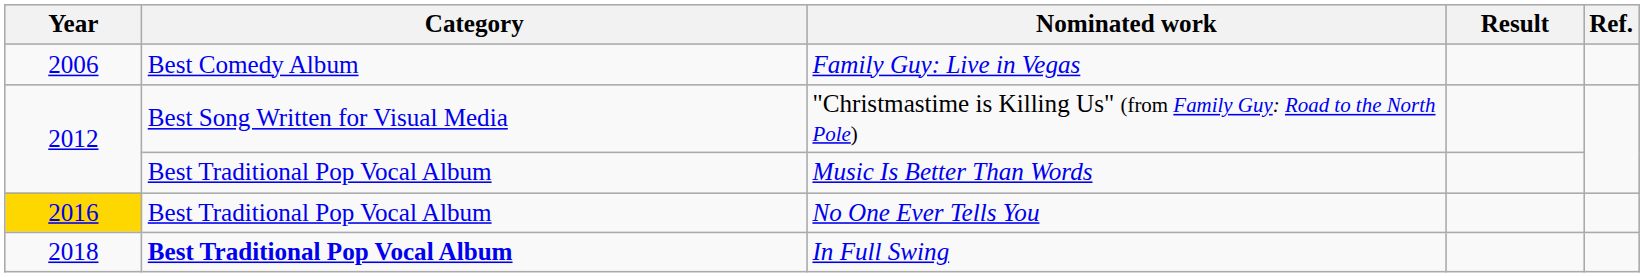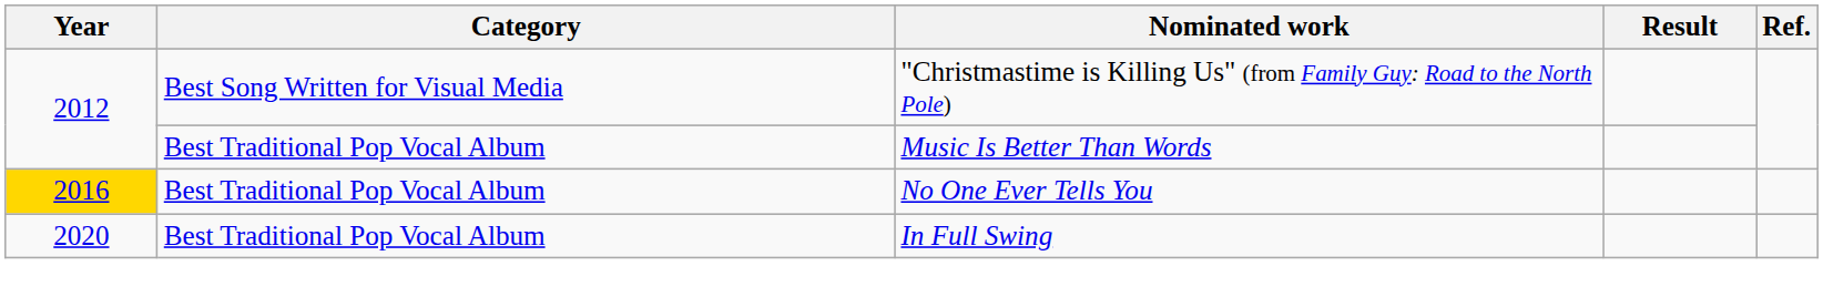 <table class=wikitable>
 <tr>
 <th scope="col" style="width:5em;">Year</th>
 <th scope="col" style="width:26em;">Category</th>
 <th scope="col" style="width:25em;">Nominated work</th>
 <th scope="col" style="width:5em;">Result</th>
 <th>Ref.</th>
-</tr>
-<tr>
-<td style="text-align:center;"><a href='#'>2006</a></td>
-<td><a href='#'>Best Comedy Album</a></td>
-<td><em><a href='#'>Family Guy: Live in Vegas</a></em></td>
-<td></td>
-<td style="text-align:center;"></td>
 </tr>
 <tr>
 <td style="text-align:center;", rowspan="2"><a href='#'>2012</a></td>
 <td><a href='#'>Best Song Written for Visual Media</a></td>
 <td>"Christmastime is Killing Us" <small>(from <em><a href='#'>Family Guy</a>: <a href='#'>Road to the North Pole</a></em>)</small></td>
 <td></td>
 <td rowspan="2" style="text-align:center;"></td>
 </tr>
 <tr>
 <td><a href='#'>Best Traditional Pop Vocal Album</a></td>
 <td><em><a href='#'>Music Is Better Than Words</a></em></td>
 <td></td>
 </tr>
 <tr>
 <td style="background: gold; text-align:center;"><a href='#'>2016</a></td>
 <td><a href='#'>Best Traditional Pop Vocal Album</a></td>
 <td><em><a href='#'>No One Ever Tells You</a></em></td>
 <td></td>
 <td style="text-align:center;"></td>
 </tr>
 <tr>
-<td style="text-align:center;"><a href='#'>2018</a></td>
-<td><strong><a href='#'>Best Traditional Pop Vocal Album</a></strong></td>
+<td style="text-align:center;"><a href='#'>2020</a></td>
+<td><a href='#'>Best Traditional Pop Vocal Album</a></td>
 <td><em><a href='#'>In Full Swing</a></em></td>
 <td></td>
 <td style="text-align:center;"></td>
 </tr>
 </table>
